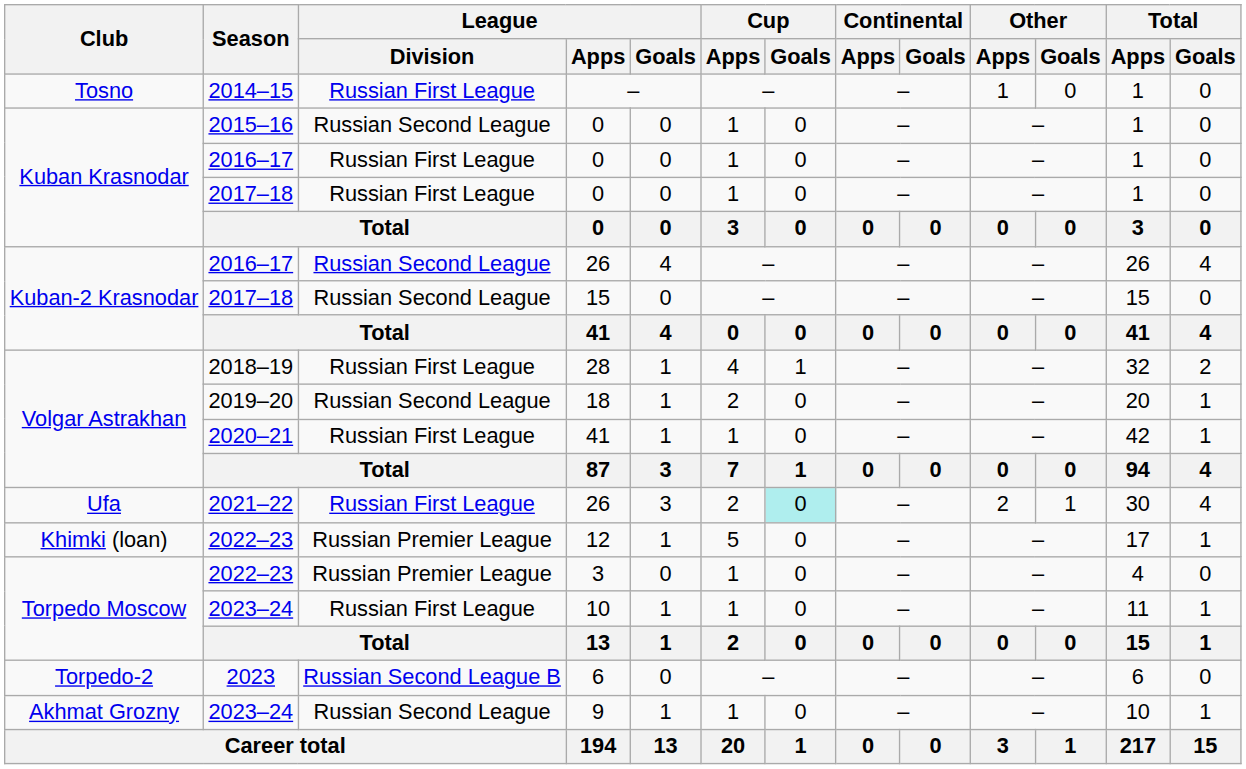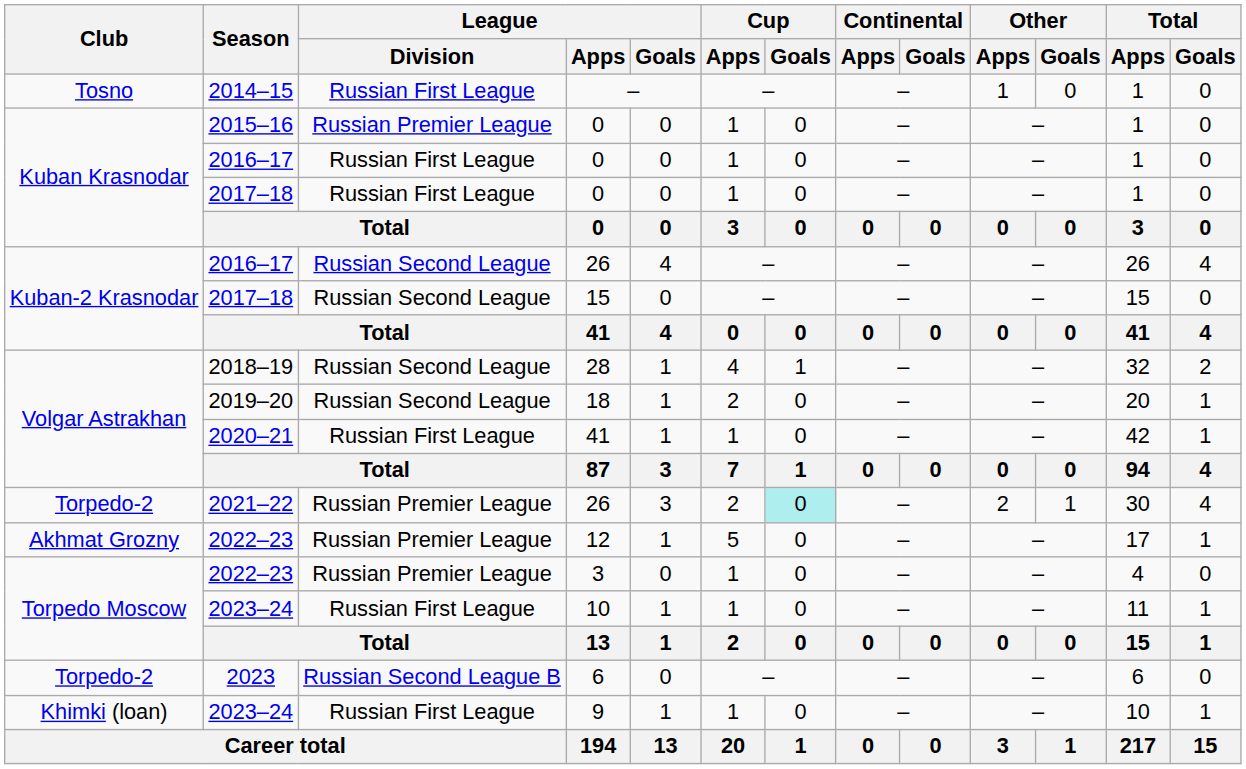 <table class="wikitable" style="text-align: center;">
 <tr>
 <th rowspan=2>Club</th>
 <th rowspan=2>Season</th>
 <th colspan=3>League</th>
 <th colspan=2>Cup</th>
 <th colspan=2>Continental</th>
 <th colspan=2>Other</th>
 <th colspan=2>Total</th>
 </tr>
 <tr>
 <th>Division</th>
 <th>Apps</th>
 <th>Goals</th>
 <th>Apps</th>
 <th>Goals</th>
 <th>Apps</th>
 <th>Goals</th>
 <th>Apps</th>
 <th>Goals</th>
 <th>Apps</th>
 <th>Goals</th>
 </tr>
 <tr>
 <td><a href='#'>Tosno</a></td>
 <td><a href='#'>2014–15</a></td>
 <td><a href='#'>Russian First League</a></td>
 <td colspan=2>–</td>
 <td colspan=2>–</td>
 <td colspan=2>–</td>
 <td>1</td>
 <td>0</td>
 <td>1</td>
 <td>0</td>
 </tr>
 <tr>
 <td rowspan="4"><a href='#'>Kuban Krasnodar</a></td>
 <td><a href='#'>2015–16</a></td>
-<td>Russian Second League</td>
+<td><a href='#'>Russian Premier League</a></td>
 <td>0</td>
 <td>0</td>
 <td>1</td>
 <td>0</td>
 <td colspan=2>–</td>
 <td colspan=2>–</td>
 <td>1</td>
 <td>0</td>
 </tr>
 <tr>
 <td><a href='#'>2016–17</a></td>
 <td>Russian First League</td>
 <td>0</td>
 <td>0</td>
 <td>1</td>
 <td>0</td>
 <td colspan=2>–</td>
 <td colspan=2>–</td>
 <td>1</td>
 <td>0</td>
 </tr>
 <tr>
 <td><a href='#'>2017–18</a></td>
 <td>Russian First League</td>
 <td>0</td>
 <td>0</td>
 <td>1</td>
 <td>0</td>
 <td colspan=2>–</td>
 <td colspan=2>–</td>
 <td>1</td>
 <td>0</td>
 </tr>
 <tr>
 <th colspan=2>Total</th>
 <th>0</th>
 <th>0</th>
 <th>3</th>
 <th>0</th>
 <th>0</th>
 <th>0</th>
 <th>0</th>
 <th>0</th>
 <th>3</th>
 <th>0</th>
 </tr>
 <tr>
 <td rowspan="3"><a href='#'>Kuban-2 Krasnodar</a></td>
 <td><a href='#'>2016–17</a></td>
 <td><a href='#'>Russian Second League</a></td>
 <td>26</td>
 <td>4</td>
 <td colspan=2>–</td>
 <td colspan=2>–</td>
 <td colspan=2>–</td>
 <td>26</td>
 <td>4</td>
 </tr>
 <tr>
 <td><a href='#'>2017–18</a></td>
 <td>Russian Second League</td>
 <td>15</td>
 <td>0</td>
 <td colspan=2>–</td>
 <td colspan=2>–</td>
 <td colspan=2>–</td>
 <td>15</td>
 <td>0</td>
 </tr>
 <tr>
 <th colspan=2>Total</th>
 <th>41</th>
 <th>4</th>
 <th>0</th>
 <th>0</th>
 <th>0</th>
 <th>0</th>
 <th>0</th>
 <th>0</th>
 <th>41</th>
 <th>4</th>
 </tr>
 <tr>
 <td rowspan="4"><a href='#'>Volgar Astrakhan</a></td>
 <td>2018–19</td>
-<td>Russian First League</td>
+<td>Russian Second League</td>
 <td>28</td>
 <td>1</td>
 <td>4</td>
 <td>1</td>
 <td colspan=2>–</td>
 <td colspan=2>–</td>
 <td>32</td>
 <td>2</td>
 </tr>
 <tr>
 <td>2019–20</td>
 <td>Russian Second League</td>
 <td>18</td>
 <td>1</td>
 <td>2</td>
 <td>0</td>
 <td colspan=2>–</td>
 <td colspan=2>–</td>
 <td>20</td>
 <td>1</td>
 </tr>
 <tr>
 <td><a href='#'>2020–21</a></td>
 <td>Russian First League</td>
 <td>41</td>
 <td>1</td>
 <td>1</td>
 <td>0</td>
 <td colspan=2>–</td>
 <td colspan=2>–</td>
 <td>42</td>
 <td>1</td>
 </tr>
 <tr>
 <th colspan=2>Total</th>
 <th>87</th>
 <th>3</th>
 <th>7</th>
 <th>1</th>
 <th>0</th>
 <th>0</th>
 <th>0</th>
 <th>0</th>
 <th>94</th>
 <th>4</th>
 </tr>
 <tr>
-<td><a href='#'>Ufa</a></td>
+<td><a href='#'>Torpedo-2</a></td>
 <td><a href='#'>2021–22</a></td>
-<td><a href='#'>Russian First League</a></td>
+<td>Russian Premier League</td>
 <td>26</td>
 <td>3</td>
 <td>2</td>
 <td style="background: paleturquoise;">0</td>
 <td colspan=2>–</td>
 <td>2</td>
 <td>1</td>
 <td>30</td>
 <td>4</td>
 </tr>
 <tr>
-<td><a href='#'>Khimki</a> (loan)</td>
+<td><a href='#'>Akhmat Grozny</a></td>
 <td><a href='#'>2022–23</a></td>
 <td>Russian Premier League</td>
 <td>12</td>
 <td>1</td>
 <td>5</td>
 <td>0</td>
 <td colspan=2>–</td>
 <td colspan=2>–</td>
 <td>17</td>
 <td>1</td>
 </tr>
 <tr>
 <td rowspan="3"><a href='#'>Torpedo Moscow</a></td>
 <td><a href='#'>2022–23</a></td>
 <td>Russian Premier League</td>
 <td>3</td>
 <td>0</td>
 <td>1</td>
 <td>0</td>
 <td colspan=2>–</td>
 <td colspan=2>–</td>
 <td>4</td>
 <td>0</td>
 </tr>
 <tr>
 <td><a href='#'>2023–24</a></td>
 <td>Russian First League</td>
 <td>10</td>
 <td>1</td>
 <td>1</td>
 <td>0</td>
 <td colspan=2>–</td>
 <td colspan=2>–</td>
 <td>11</td>
 <td>1</td>
 </tr>
 <tr>
 <th colspan=2>Total</th>
 <th>13</th>
 <th>1</th>
 <th>2</th>
 <th>0</th>
 <th>0</th>
 <th>0</th>
 <th>0</th>
 <th>0</th>
 <th>15</th>
 <th>1</th>
 </tr>
 <tr>
 <td><a href='#'>Torpedo-2</a></td>
 <td><a href='#'>2023</a></td>
 <td><a href='#'>Russian Second League B</a></td>
 <td>6</td>
 <td>0</td>
 <td colspan=2>–</td>
 <td colspan=2>–</td>
 <td colspan=2>–</td>
 <td>6</td>
 <td>0</td>
 </tr>
 <tr>
-<td><a href='#'>Akhmat Grozny</a></td>
+<td><a href='#'>Khimki</a> (loan)</td>
 <td><a href='#'>2023–24</a></td>
-<td>Russian Second League</td>
+<td>Russian First League</td>
 <td>9</td>
 <td>1</td>
 <td>1</td>
 <td>0</td>
 <td colspan=2>–</td>
 <td colspan=2>–</td>
 <td>10</td>
 <td>1</td>
 </tr>
 <tr>
 <th colspan=3>Career total</th>
 <th>194</th>
 <th>13</th>
 <th>20</th>
 <th>1</th>
 <th>0</th>
 <th>0</th>
 <th>3</th>
 <th>1</th>
 <th>217</th>
 <th>15</th>
 </tr>
 </table>
